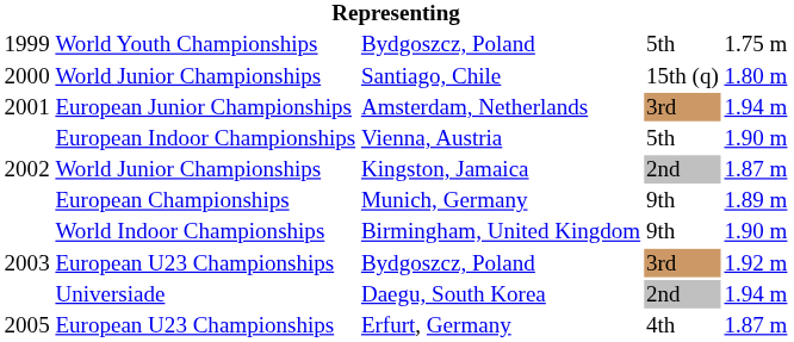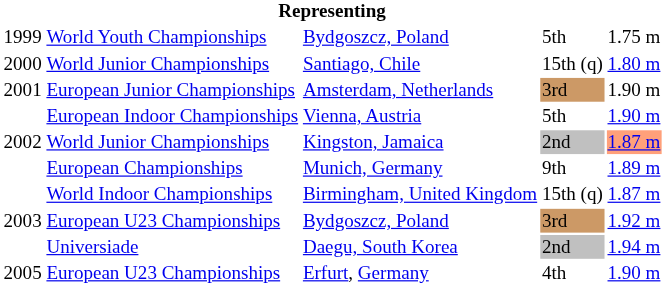 <table>
 <tr>
 <th colspan="5">Representing </th>
 </tr>
 <tr>
 <td>1999</td>
 <td><a href='#'>World Youth Championships</a></td>
 <td><a href='#'>Bydgoszcz, Poland</a></td>
 <td>5th</td>
 <td>1.75 m</td>
 </tr>
 <tr>
 <td>2000</td>
 <td><a href='#'>World Junior Championships</a></td>
 <td><a href='#'>Santiago, Chile</a></td>
 <td>15th (q)</td>
 <td><a href='#'>1.80 m</a></td>
 </tr>
 <tr>
 <td>2001</td>
 <td><a href='#'>European Junior Championships</a></td>
 <td><a href='#'>Amsterdam, Netherlands</a></td>
 <td bgcolor=cc9966>3rd</td>
-<td><a href='#'>1.94 m</a></td>
+<td>1.90 m</td>
 </tr>
 <tr>
 <td rowspan=3>2002</td>
 <td><a href='#'>European Indoor Championships</a></td>
 <td><a href='#'>Vienna, Austria</a></td>
 <td>5th</td>
 <td><a href='#'>1.90 m</a></td>
 </tr>
 <tr>
 <td><a href='#'>World Junior Championships</a></td>
 <td><a href='#'>Kingston, Jamaica</a></td>
 <td bgcolor=silver>2nd</td>
-<td><a href='#'>1.87 m</a></td>
+<td style="background: lightsalmon;"><a href='#'>1.87 m</a></td>
 </tr>
 <tr>
 <td><a href='#'>European Championships</a></td>
 <td><a href='#'>Munich, Germany</a></td>
 <td>9th</td>
 <td><a href='#'>1.89 m</a></td>
 </tr>
 <tr>
 <td rowspan=3>2003</td>
 <td><a href='#'>World Indoor Championships</a></td>
 <td><a href='#'>Birmingham, United Kingdom</a></td>
-<td>9th</td>
-<td><a href='#'>1.90 m</a></td>
+<td>15th (q)</td>
+<td><a href='#'>1.87 m</a></td>
 </tr>
 <tr>
 <td><a href='#'>European U23 Championships</a></td>
 <td><a href='#'>Bydgoszcz, Poland</a></td>
 <td bgcolor=cc9966>3rd</td>
 <td><a href='#'>1.92 m</a></td>
 </tr>
 <tr>
 <td><a href='#'>Universiade</a></td>
 <td><a href='#'>Daegu, South Korea</a></td>
 <td bgcolor=silver>2nd</td>
 <td><a href='#'>1.94 m</a></td>
 </tr>
 <tr>
 <td>2005</td>
 <td><a href='#'>European U23 Championships</a></td>
 <td><a href='#'>Erfurt</a>, <a href='#'>Germany</a></td>
 <td>4th</td>
-<td><a href='#'>1.87 m</a></td>
+<td><a href='#'>1.90 m</a></td>
 </tr>
 </table>
